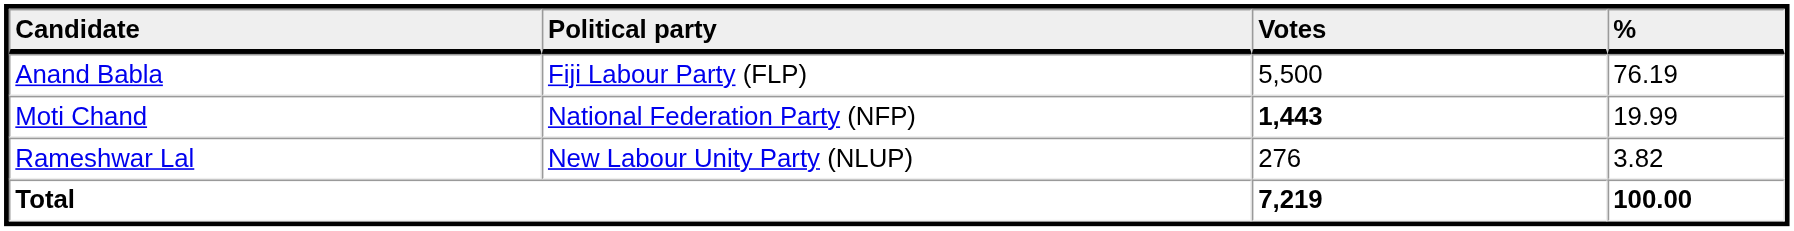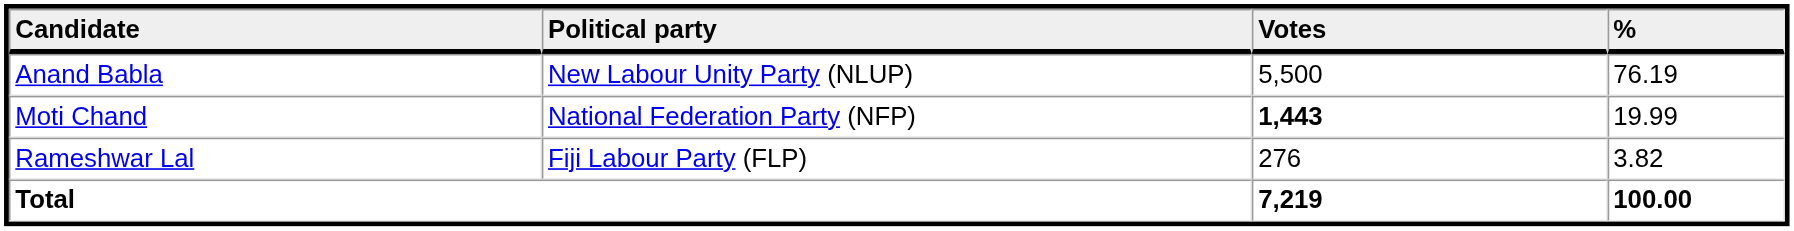 <table table width="70%" border="1" align="center" cellpadding=3 cellspacing=0 style="margin:5px; border:3px solid;">
 <tr>
 <td td width="30%" style="border-bottom:3px solid; background:#efefef;"><strong>Candidate</strong></td>
 <td td width="40%" style="border-bottom:3px solid; background:#efefef;"><strong>Political party</strong></td>
 <td td width="20%" style="border-bottom:3px solid; background:#efefef;"><strong>Votes</strong></td>
 <td td width="10%" style="border-bottom:3px solid; background:#efefef;"><strong>%</strong></td>
 </tr>
 <tr>
 <td><a href='#'>Anand Babla</a></td>
-<td><a href='#'>Fiji Labour Party</a> (FLP)</td>
+<td><a href='#'>New Labour Unity Party</a> (NLUP)</td>
 <td>5,500</td>
 <td>76.19</td>
 </tr>
 <tr>
 <td><a href='#'>Moti Chand</a></td>
 <td><a href='#'>National Federation Party</a> (NFP)</td>
 <td><strong>1,443</strong></td>
 <td>19.99</td>
 </tr>
 <tr>
 <td><a href='#'>Rameshwar Lal</a></td>
-<td><a href='#'>New Labour Unity Party</a> (NLUP)</td>
+<td><a href='#'>Fiji Labour Party</a> (FLP)</td>
 <td>276</td>
 <td>3.82</td>
 </tr>
 <tr>
 <td colspan=2><strong>Total</strong></td>
 <td><strong>7,219</strong></td>
 <td><strong>100.00</strong></td>
 </tr>
 <tr>
 </tr>
 </table>
